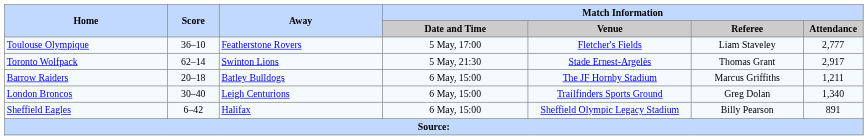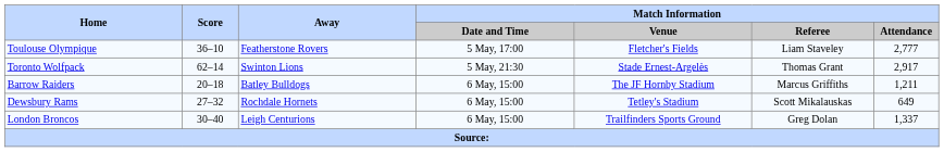 <table border="1" cellpadding="3" cellspacing="0" style="border-collapse:collapse; font-size:90%; text-align:center; width:100%;">
 <tr style="background:#c1d8ff;">
 <th rowspan="2" style="width:19%;">Home</th>
 <th rowspan="2" style="width:6%;">Score</th>
 <th rowspan="2" style="width:19%;">Away</th>
 <th colspan=4>Match Information</th>
 </tr>
 <tr style="background:#ccc;">
 <th width=17%>Date and Time</th>
 <th width=19%>Venue</th>
 <th width=13%>Referee</th>
 <th width=7%>Attendance</th>
 </tr>
 <tr style="background:#f5faff;">
 <td align=left> <a href='#'>Toulouse Olympique</a></td>
 <td>36–10</td>
 <td align=left> <a href='#'>Featherstone Rovers</a></td>
 <td>5 May, 17:00</td>
 <td><a href='#'>Fletcher's Fields</a></td>
 <td>Liam Staveley</td>
 <td>2,777</td>
 </tr>
 <tr style="background:#f5faff;">
 <td align=left> <a href='#'>Toronto Wolfpack</a></td>
 <td>62–14</td>
 <td align=left> <a href='#'>Swinton Lions</a></td>
 <td>5 May, 21:30</td>
 <td><a href='#'>Stade Ernest-Argelès</a></td>
 <td>Thomas Grant</td>
 <td>2,917</td>
 </tr>
 <tr style="background:#f5faff;">
 <td align=left> <a href='#'>Barrow Raiders</a></td>
 <td>20–18</td>
 <td align=left> <a href='#'>Batley Bulldogs</a></td>
 <td>6 May, 15:00</td>
 <td><a href='#'>The JF Hornby Stadium</a></td>
 <td>Marcus Griffiths</td>
 <td>1,211</td>
 </tr>
 <tr style="background:#f5faff;">
+<td align=left> <a href='#'>Dewsbury Rams</a></td>
+<td>27–32</td>
+<td align=left> <a href='#'>Rochdale Hornets</a></td>
+<td>6 May, 15:00</td>
+<td><a href='#'>Tetley's Stadium</a></td>
+<td>Scott Mikalauskas</td>
+<td>649</td>
+</tr>
+<tr style="background:#f5faff;">
 <td align=left> <a href='#'>London Broncos</a></td>
 <td>30–40</td>
 <td align=left> <a href='#'>Leigh Centurions</a></td>
 <td>6 May, 15:00</td>
 <td><a href='#'>Trailfinders Sports Ground</a></td>
 <td>Greg Dolan</td>
-<td>1,340</td>
-</tr>
-<tr style="background:#f5faff;">
-<td align=left> <a href='#'>Sheffield Eagles</a></td>
-<td>6–42 </td>
-<td align=left> <a href='#'>Halifax</a></td>
-<td>6 May, 15:00</td>
-<td><a href='#'>Sheffield Olympic Legacy Stadium</a></td>
-<td>Billy Pearson</td>
-<td>891</td>
+<td>1,337</td>
 </tr>
 <tr style="background:#c1d8ff;">
 <th colspan=7>Source:</th>
 </tr>
 </table>
